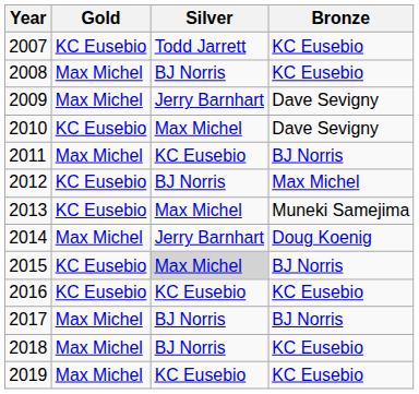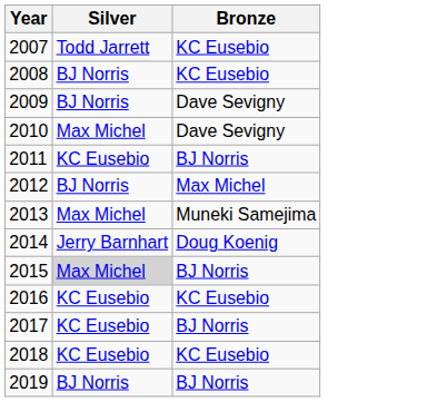 <table class="wikitable sortable" style="text-align: left;">
 <tr>
 <th>Year</th>
-<th>Gold</th>
 <th>Silver</th>
 <th>Bronze</th>
 </tr>
 <tr>
 <td>2007</td>
-<td> <a href='#'>KC Eusebio</a></td>
 <td> <a href='#'>Todd Jarrett</a></td>
 <td> <a href='#'>KC Eusebio</a></td>
 </tr>
 <tr>
 <td>2008</td>
-<td> <a href='#'>Max Michel</a></td>
 <td> <a href='#'>BJ Norris</a></td>
 <td> <a href='#'>KC Eusebio</a></td>
 </tr>
 <tr>
 <td>2009</td>
-<td> <a href='#'>Max Michel</a></td>
-<td> <a href='#'>Jerry Barnhart</a></td>
+<td> <a href='#'>BJ Norris</a></td>
 <td> Dave Sevigny</td>
 </tr>
 <tr>
 <td>2010</td>
-<td> <a href='#'>KC Eusebio</a></td>
 <td> <a href='#'>Max Michel</a></td>
 <td> Dave Sevigny</td>
 </tr>
 <tr>
 <td>2011</td>
-<td> <a href='#'>Max Michel</a></td>
 <td> <a href='#'>KC Eusebio</a></td>
 <td> <a href='#'>BJ Norris</a></td>
 </tr>
 <tr>
 <td>2012</td>
-<td> <a href='#'>KC Eusebio</a></td>
 <td> <a href='#'>BJ Norris</a></td>
 <td> <a href='#'>Max Michel</a></td>
 </tr>
 <tr>
 <td>2013</td>
-<td> <a href='#'>KC Eusebio</a></td>
 <td> <a href='#'>Max Michel</a></td>
 <td> Muneki Samejima</td>
 </tr>
 <tr>
 <td>2014</td>
-<td> <a href='#'>Max Michel</a></td>
 <td> <a href='#'>Jerry Barnhart</a></td>
 <td> <a href='#'>Doug Koenig</a></td>
 </tr>
 <tr>
 <td>2015</td>
-<td> <a href='#'>KC Eusebio</a></td>
 <td style="background: lightgrey;"> <a href='#'>Max Michel</a></td>
 <td> <a href='#'>BJ Norris</a></td>
 </tr>
 <tr>
 <td>2016</td>
 <td> <a href='#'>KC Eusebio</a></td>
 <td> <a href='#'>KC Eusebio</a></td>
-<td> <a href='#'>KC Eusebio</a></td>
 </tr>
 <tr>
 <td>2017</td>
-<td> <a href='#'>Max Michel</a></td>
-<td> <a href='#'>BJ Norris</a></td>
+<td> <a href='#'>KC Eusebio</a></td>
 <td> <a href='#'>BJ Norris</a></td>
 </tr>
 <tr>
 <td>2018</td>
-<td> <a href='#'>Max Michel</a></td>
-<td> <a href='#'>BJ Norris</a></td>
+<td> <a href='#'>KC Eusebio</a></td>
 <td> <a href='#'>KC Eusebio</a></td>
 </tr>
 <tr>
 <td>2019</td>
-<td> <a href='#'>Max Michel</a></td>
-<td> <a href='#'>KC Eusebio</a></td>
-<td> <a href='#'>KC Eusebio</a></td>
+<td> <a href='#'>BJ Norris</a></td>
+<td> <a href='#'>BJ Norris</a></td>
 </tr>
 </table>
